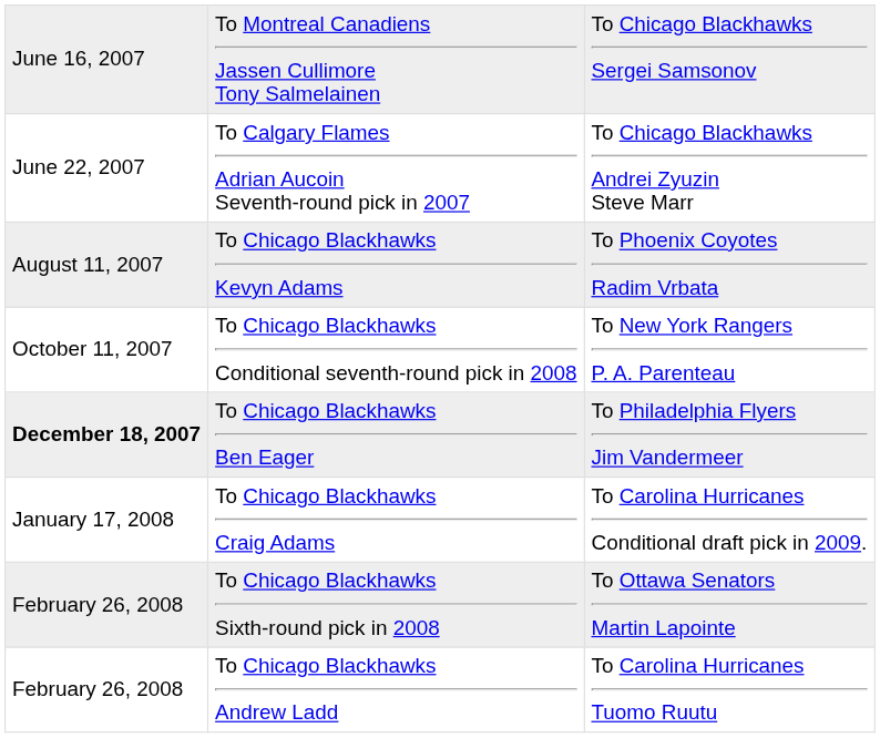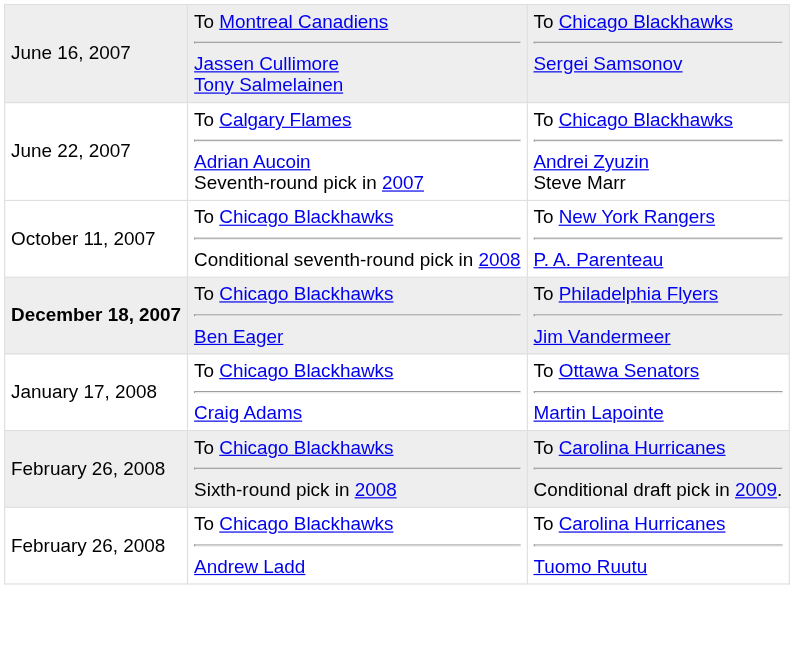 <table border=1 style="border-collapse:collapse" bordercolor="#DFDFDF"  cellpadding="5">
 <tr bgcolor="eeeeee">
 <td>June 16, 2007<br></td>
 <td valign="top">To <a href='#'>Montreal Canadiens</a> <hr><a href='#'>Jassen Cullimore</a> <br> <a href='#'>Tony Salmelainen</a></td>
 <td valign="top">To <a href='#'>Chicago Blackhawks</a> <hr><a href='#'>Sergei Samsonov</a></td>
 </tr>
 <tr>
 <td>June 22, 2007<br></td>
 <td valign="top">To <a href='#'>Calgary Flames</a> <hr><a href='#'>Adrian Aucoin</a> <br>Seventh-round pick in <a href='#'>2007</a></td>
 <td valign="top">To <a href='#'>Chicago Blackhawks</a> <hr><a href='#'>Andrei Zyuzin</a> <br> Steve Marr</td>
-</tr>
-<tr bgcolor="#eeeeee">
-<td>August 11, 2007<br></td>
-<td valign="top">To <a href='#'>Chicago Blackhawks</a> <hr> <a href='#'>Kevyn Adams</a></td>
-<td valign="top">To <a href='#'>Phoenix Coyotes</a> <hr> <a href='#'>Radim Vrbata</a></td>
 </tr>
 <tr>
 <td>October 11, 2007<br></td>
 <td valign="top">To <a href='#'>Chicago Blackhawks</a> <hr> Conditional seventh-round pick in <a href='#'>2008</a></td>
 <td valign="top">To <a href='#'>New York Rangers</a> <hr> <a href='#'>P. A. Parenteau</a></td>
 </tr>
 <tr bgcolor="#eeeeee">
 <td><strong>December 18, 2007<br></strong></td>
 <td valign="top">To <a href='#'>Chicago Blackhawks</a> <hr> <a href='#'>Ben Eager</a></td>
 <td valign="top">To <a href='#'>Philadelphia Flyers</a> <hr> <a href='#'>Jim Vandermeer</a></td>
 </tr>
 <tr>
 <td>January 17, 2008<br></td>
 <td valign="top">To <a href='#'>Chicago Blackhawks</a> <hr> <a href='#'>Craig Adams</a></td>
-<td valign="top">To <a href='#'>Carolina Hurricanes</a> <hr> Conditional draft pick in <a href='#'>2009</a>.</td>
+<td valign="top">To <a href='#'>Ottawa Senators</a> <hr> <a href='#'>Martin Lapointe</a></td>
 </tr>
 <tr bgcolor="#eeeeee">
 <td>February 26, 2008<br></td>
 <td valign="top">To <a href='#'>Chicago Blackhawks</a> <hr> Sixth-round pick in <a href='#'>2008</a></td>
-<td valign="top">To <a href='#'>Ottawa Senators</a> <hr> <a href='#'>Martin Lapointe</a></td>
+<td valign="top">To <a href='#'>Carolina Hurricanes</a> <hr> Conditional draft pick in <a href='#'>2009</a>.</td>
 </tr>
 <tr>
 <td>February 26, 2008<br></td>
 <td valign="top">To <a href='#'>Chicago Blackhawks</a> <hr> <a href='#'>Andrew Ladd</a></td>
 <td valign="top">To <a href='#'>Carolina Hurricanes</a> <hr> <a href='#'>Tuomo Ruutu</a></td>
 </tr>
 </table>
